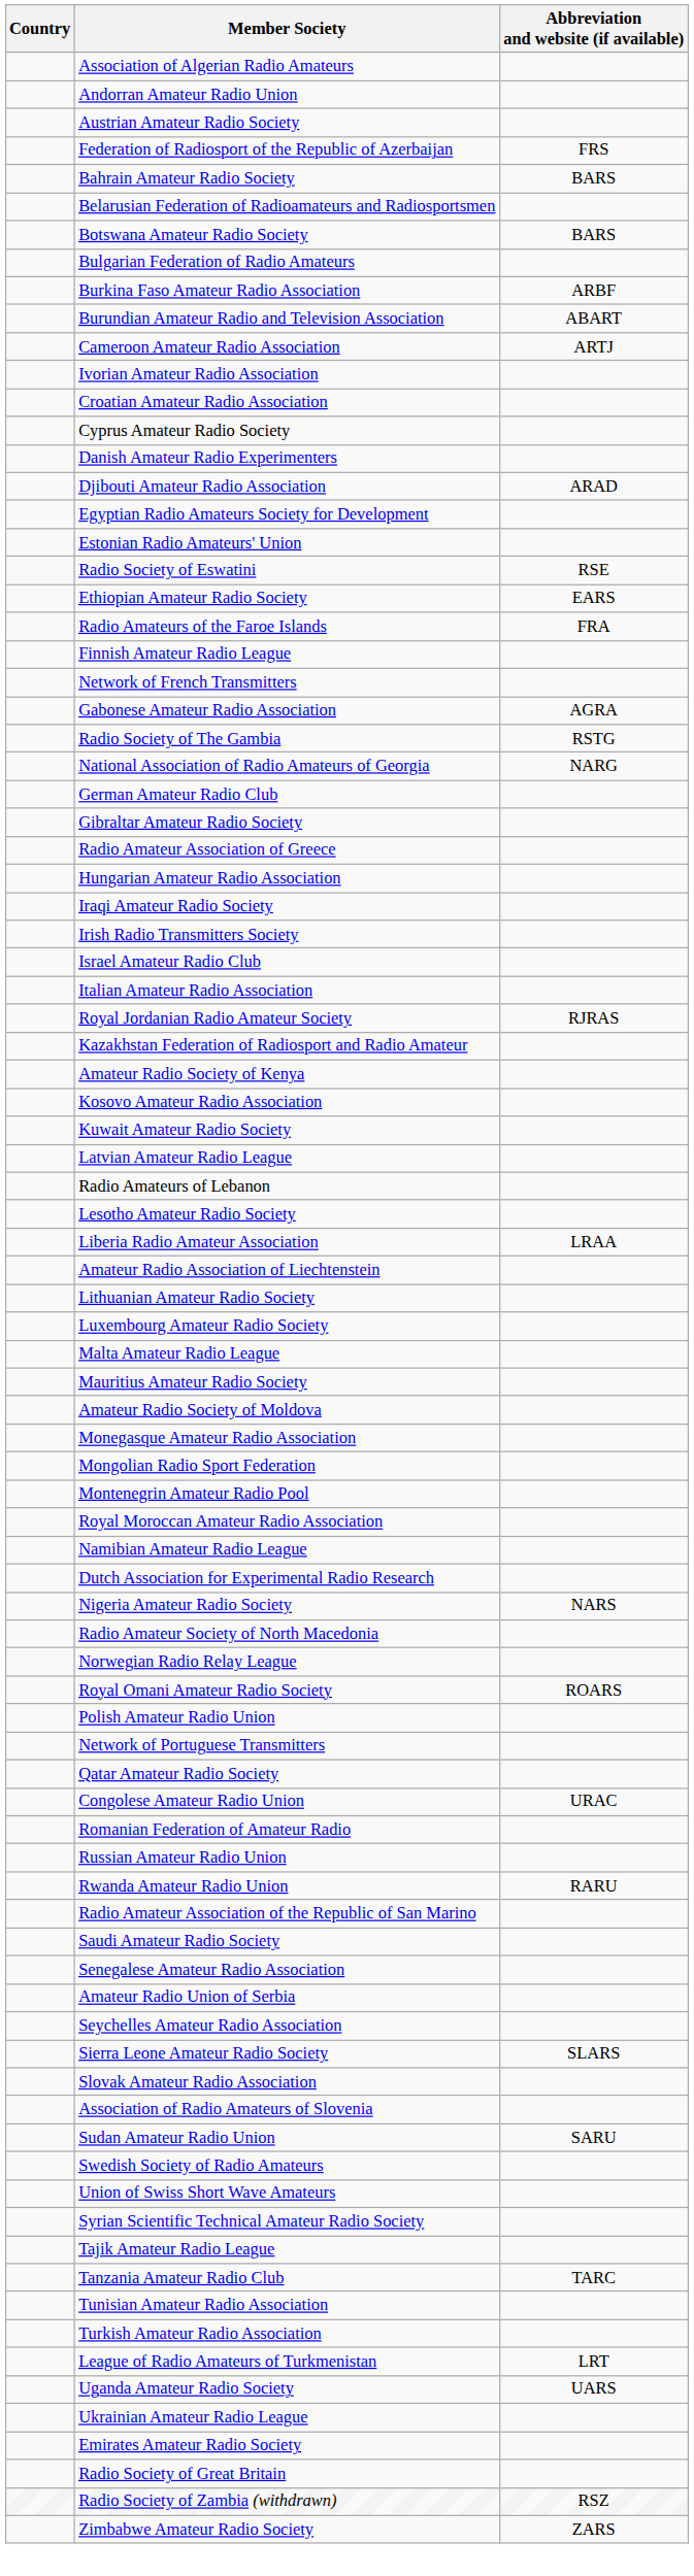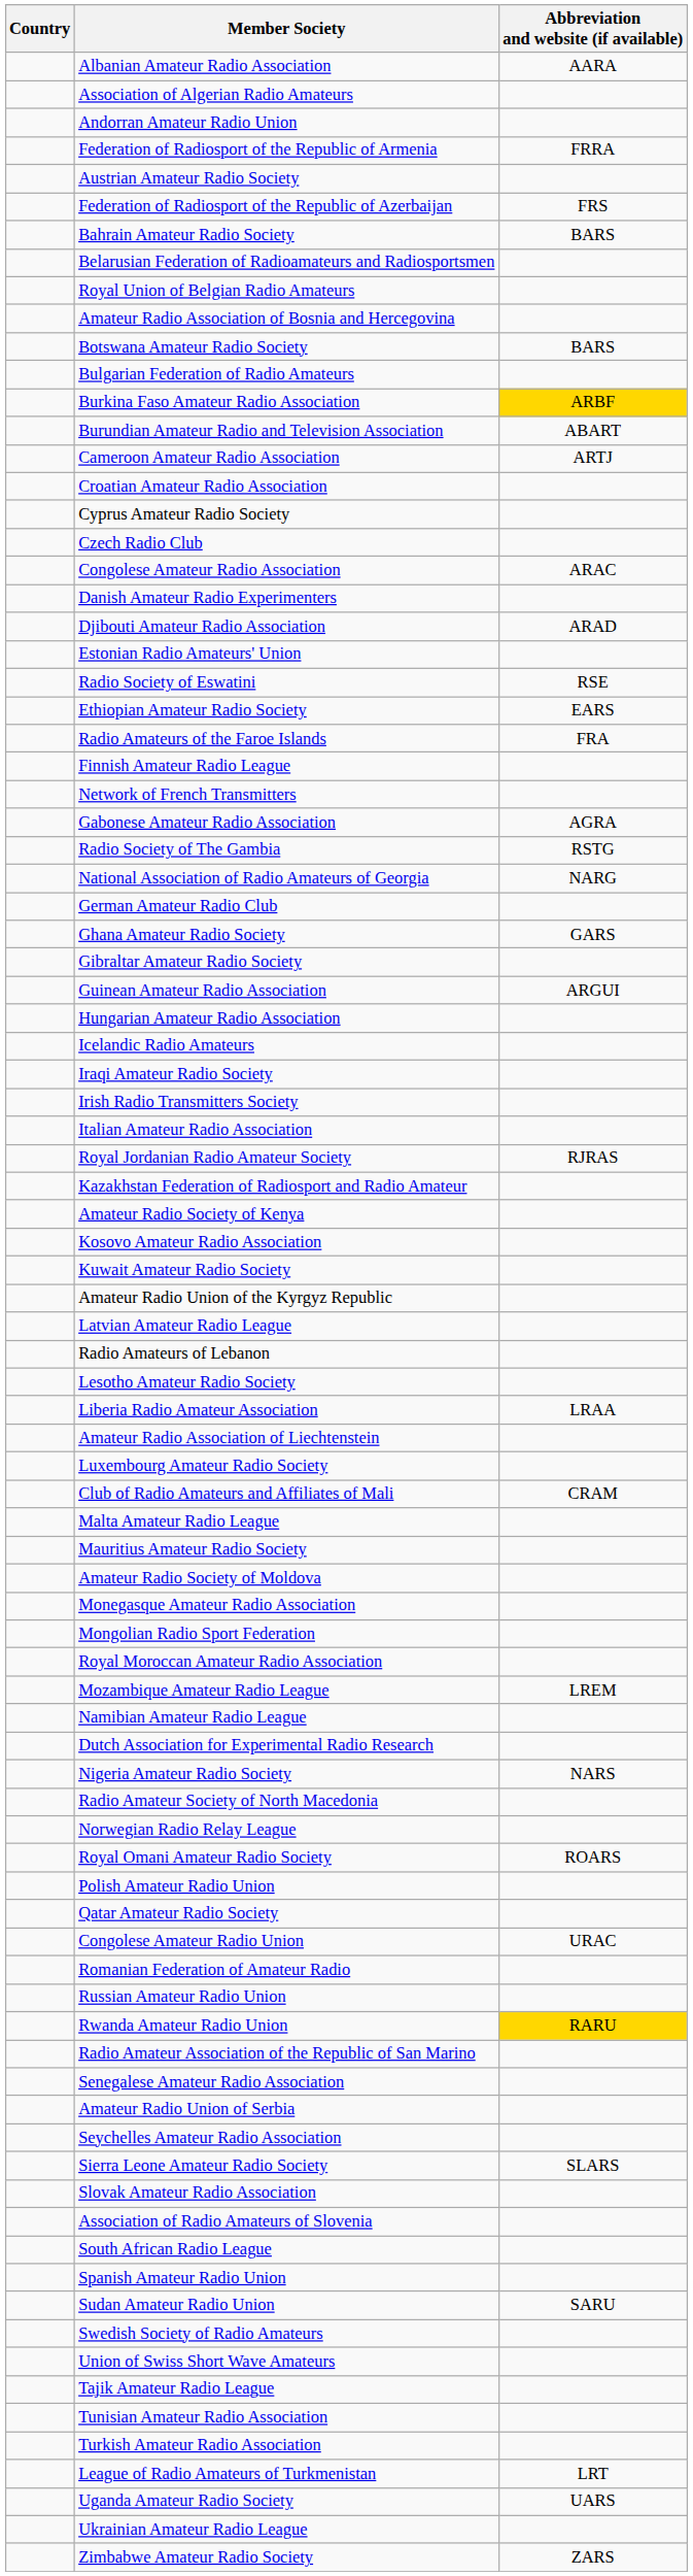 <table class="wikitable sortable" style="border:1px grey; font-size:85%; margin-left:1em;">
 <tr>
 <th>Country</th>
 <th>Member Society</th>
 <th>Abbreviation<br>and website (if available)</th>
+</tr>
+<tr>
+<td></td>
+<td><a href='#'>Albanian Amateur Radio Association</a></td>
+<td align="center">AARA</td>
 </tr>
 <tr>
 <td></td>
 <td><a href='#'>Association of Algerian Radio Amateurs</a></td>
 <td align="center"></td>
 </tr>
 <tr>
 <td></td>
 <td><a href='#'>Andorran Amateur Radio Union</a></td>
 <td align="center"></td>
+</tr>
+<tr>
+<td></td>
+<td><a href='#'>Federation of Radiosport of the Republic of Armenia</a></td>
+<td align="center">FRRA</td>
 </tr>
 <tr>
 <td></td>
 <td><a href='#'>Austrian Amateur Radio Society</a></td>
 <td align="center"></td>
 </tr>
 <tr>
 <td></td>
 <td><a href='#'>Federation of Radiosport of the Republic of Azerbaijan</a></td>
 <td align="center">FRS</td>
 </tr>
 <tr>
 <td></td>
 <td><a href='#'>Bahrain Amateur Radio Society</a></td>
 <td align="center">BARS</td>
 </tr>
 <tr>
 <td></td>
 <td><a href='#'>Belarusian Federation of Radioamateurs and Radiosportsmen</a></td>
 <td align="center"></td>
 </tr>
 <tr>
 <td></td>
+<td><a href='#'>Royal Union of Belgian Radio Amateurs</a></td>
+<td align="center"></td>
+</tr>
+<tr>
+<td></td>
+<td><a href='#'>Amateur Radio Association of Bosnia and Hercegovina</a></td>
+<td align="center"></td>
+</tr>
+<tr>
+<td></td>
 <td><a href='#'>Botswana Amateur Radio Society</a></td>
 <td align="center">BARS</td>
 </tr>
 <tr>
 <td></td>
 <td><a href='#'>Bulgarian Federation of Radio Amateurs</a></td>
 <td align="center"></td>
 </tr>
 <tr>
 <td></td>
 <td><a href='#'>Burkina Faso Amateur Radio Association</a></td>
-<td align="center">ARBF</td>
+<td align="center" style="background: gold;">ARBF</td>
 </tr>
 <tr>
 <td></td>
 <td><a href='#'>Burundian Amateur Radio and Television Association</a></td>
 <td align="center">ABART</td>
 </tr>
 <tr>
 <td></td>
 <td><a href='#'>Cameroon Amateur Radio Association</a></td>
 <td align="center">ARTJ</td>
 </tr>
 <tr>
 <td></td>
-<td><a href='#'>Ivorian Amateur Radio Association</a></td>
-<td align="center"></td>
-</tr>
-<tr>
-<td></td>
 <td><a href='#'>Croatian Amateur Radio Association</a></td>
 <td align="center"></td>
 </tr>
 <tr>
 <td></td>
 <td>Cyprus Amateur Radio Society</td>
 <td align="center"></td>
 </tr>
 <tr>
 <td></td>
+<td><a href='#'>Czech Radio Club</a></td>
+<td align="center"> </td>
+</tr>
+<tr>
+<td></td>
+<td><a href='#'>Congolese Amateur Radio Association</a></td>
+<td align="center">ARAC</td>
+</tr>
+<tr>
+<td></td>
 <td><a href='#'>Danish Amateur Radio Experimenters</a></td>
 <td align="center"></td>
 </tr>
 <tr>
 <td></td>
 <td><a href='#'>Djibouti Amateur Radio Association</a></td>
 <td align="center">ARAD</td>
-</tr>
-<tr>
-<td></td>
-<td><a href='#'>Egyptian Radio Amateurs Society for Development</a></td>
-<td align="center"></td>
 </tr>
 <tr>
 <td></td>
 <td><a href='#'>Estonian Radio Amateurs' Union</a></td>
 <td align="center"></td>
 </tr>
 <tr>
 <td></td>
 <td><a href='#'>Radio Society of Eswatini</a></td>
 <td align="center">RSE</td>
 </tr>
 <tr>
 <td></td>
 <td><a href='#'>Ethiopian Amateur Radio Society</a></td>
 <td align="center">EARS</td>
 </tr>
 <tr>
 <td></td>
 <td><a href='#'>Radio Amateurs of the Faroe Islands</a></td>
 <td align="center">FRA</td>
 </tr>
 <tr>
 <td></td>
 <td><a href='#'>Finnish Amateur Radio League</a></td>
 <td align="center"></td>
 </tr>
 <tr>
 <td></td>
 <td><a href='#'>Network of French Transmitters</a></td>
 <td align="center"></td>
 </tr>
 <tr>
 <td></td>
 <td><a href='#'>Gabonese Amateur Radio Association</a></td>
 <td align="center">AGRA</td>
 </tr>
 <tr>
 <td></td>
 <td><a href='#'>Radio Society of The Gambia</a></td>
 <td align="center">RSTG</td>
 </tr>
 <tr>
 <td></td>
 <td><a href='#'>National Association of Radio Amateurs of Georgia</a></td>
 <td align="center">NARG</td>
 </tr>
 <tr>
 <td></td>
 <td><a href='#'>German Amateur Radio Club</a></td>
 <td align="center"></td>
 </tr>
 <tr>
 <td></td>
+<td><a href='#'>Ghana Amateur Radio Society</a></td>
+<td align="center">GARS</td>
+</tr>
+<tr>
+<td></td>
 <td><a href='#'>Gibraltar Amateur Radio Society</a></td>
 <td align="center"></td>
 </tr>
 <tr>
 <td></td>
-<td><a href='#'>Radio Amateur Association of Greece</a></td>
+<td><a href='#'>Guinean Amateur Radio Association</a></td>
+<td align="center">ARGUI</td>
+</tr>
+<tr>
+<td></td>
+<td><a href='#'>Hungarian Amateur Radio Association</a></td>
 <td align="center"></td>
 </tr>
 <tr>
 <td></td>
-<td><a href='#'>Hungarian Amateur Radio Association</a></td>
+<td><a href='#'>Icelandic Radio Amateurs</a></td>
 <td align="center"></td>
 </tr>
 <tr>
 <td></td>
 <td><a href='#'>Iraqi Amateur Radio Society</a></td>
 <td align="center"></td>
 </tr>
 <tr>
 <td></td>
 <td><a href='#'>Irish Radio Transmitters Society</a></td>
-<td align="center"></td>
-</tr>
-<tr>
-<td></td>
-<td><a href='#'>Israel Amateur Radio Club</a></td>
 <td align="center"></td>
 </tr>
 <tr>
 <td></td>
 <td><a href='#'>Italian Amateur Radio Association</a></td>
 <td align="center"></td>
 </tr>
 <tr>
 <td></td>
 <td><a href='#'>Royal Jordanian Radio Amateur Society</a></td>
 <td align="center">RJRAS</td>
 </tr>
 <tr>
 <td></td>
 <td><a href='#'>Kazakhstan Federation of Radiosport and Radio Amateur</a></td>
 <td align="center"></td>
 </tr>
 <tr>
 <td></td>
 <td><a href='#'>Amateur Radio Society of Kenya</a></td>
 <td align="center"></td>
 </tr>
 <tr>
 <td></td>
 <td><a href='#'>Kosovo Amateur Radio Association</a></td>
 <td align="center"></td>
 </tr>
 <tr>
 <td></td>
 <td><a href='#'>Kuwait Amateur Radio Society</a></td>
 <td align="center"></td>
 </tr>
 <tr>
 <td></td>
+<td>Amateur Radio Union of the Kyrgyz Republic</td>
+<td align="center"></td>
+</tr>
+<tr>
+<td></td>
 <td><a href='#'>Latvian Amateur Radio League</a></td>
 <td align="center"></td>
 </tr>
 <tr>
 <td></td>
 <td>Radio Amateurs of Lebanon</td>
 <td align="center"> </td>
 </tr>
 <tr>
 <td></td>
 <td><a href='#'>Lesotho Amateur Radio Society</a></td>
 <td align="center"></td>
 </tr>
 <tr>
 <td></td>
 <td><a href='#'>Liberia Radio Amateur Association</a></td>
 <td align="center">LRAA</td>
 </tr>
 <tr>
 <td></td>
 <td><a href='#'>Amateur Radio Association of Liechtenstein</a></td>
 <td align="center"></td>
 </tr>
 <tr>
 <td></td>
-<td><a href='#'>Lithuanian Amateur Radio Society</a></td>
+<td><a href='#'>Luxembourg Amateur Radio Society</a></td>
 <td align="center"></td>
 </tr>
 <tr>
 <td></td>
-<td><a href='#'>Luxembourg Amateur Radio Society</a></td>
-<td align="center"></td>
+<td><a href='#'>Club of Radio Amateurs and Affiliates of Mali</a></td>
+<td align="center">CRAM</td>
 </tr>
 <tr>
 <td></td>
 <td><a href='#'>Malta Amateur Radio League</a></td>
 <td align="center"></td>
 </tr>
 <tr>
 <td></td>
 <td><a href='#'>Mauritius Amateur Radio Society</a></td>
 <td align="center"></td>
 </tr>
 <tr>
 <td></td>
 <td><a href='#'>Amateur Radio Society of Moldova</a></td>
 <td align="center"></td>
 </tr>
 <tr>
 <td></td>
 <td><a href='#'>Monegasque Amateur Radio Association</a></td>
 <td align="center"></td>
 </tr>
 <tr>
 <td></td>
 <td><a href='#'>Mongolian Radio Sport Federation</a></td>
 <td align="center"></td>
 </tr>
 <tr>
 <td></td>
-<td><a href='#'>Montenegrin Amateur Radio Pool</a></td>
+<td><a href='#'>Royal Moroccan Amateur Radio Association</a></td>
 <td align="center"></td>
 </tr>
 <tr>
 <td></td>
-<td><a href='#'>Royal Moroccan Amateur Radio Association</a></td>
-<td align="center"></td>
+<td><a href='#'>Mozambique Amateur Radio League</a></td>
+<td align="center">LREM</td>
 </tr>
 <tr>
 <td></td>
 <td><a href='#'>Namibian Amateur Radio League</a></td>
 <td align="center"></td>
 </tr>
 <tr>
 <td></td>
 <td><a href='#'>Dutch Association for Experimental Radio Research</a></td>
 <td align="center"></td>
 </tr>
 <tr>
 <td></td>
 <td><a href='#'>Nigeria Amateur Radio Society</a></td>
 <td align="center">NARS</td>
 </tr>
 <tr>
 <td></td>
 <td><a href='#'>Radio Amateur Society of North Macedonia</a></td>
 <td align="center"></td>
 </tr>
 <tr>
 <td></td>
 <td><a href='#'>Norwegian Radio Relay League</a></td>
 <td align="center"></td>
 </tr>
 <tr>
 <td></td>
 <td><a href='#'>Royal Omani Amateur Radio Society</a></td>
 <td align="center">ROARS</td>
 </tr>
 <tr>
 <td></td>
 <td><a href='#'>Polish Amateur Radio Union</a></td>
 <td align="center"></td>
 </tr>
 <tr>
 <td></td>
-<td><a href='#'>Network of Portuguese Transmitters</a></td>
-<td align="center"></td>
-</tr>
-<tr>
-<td></td>
 <td><a href='#'>Qatar Amateur Radio Society</a></td>
 <td align="center"></td>
 </tr>
 <tr>
 <td></td>
 <td><a href='#'>Congolese Amateur Radio Union</a></td>
 <td align="center">URAC</td>
 </tr>
 <tr>
 <td></td>
 <td><a href='#'>Romanian Federation of Amateur Radio</a></td>
 <td align="center"></td>
 </tr>
 <tr>
 <td></td>
 <td><a href='#'>Russian Amateur Radio Union</a></td>
 <td align="center"></td>
 </tr>
 <tr>
 <td></td>
 <td><a href='#'>Rwanda Amateur Radio Union</a></td>
-<td align="center">RARU</td>
+<td align="center" style="background: gold;">RARU</td>
 </tr>
 <tr>
 <td></td>
 <td><a href='#'>Radio Amateur Association of the Republic of San Marino</a></td>
-<td align="center"></td>
-</tr>
-<tr>
-<td></td>
-<td><a href='#'>Saudi Amateur Radio Society</a></td>
 <td align="center"></td>
 </tr>
 <tr>
 <td></td>
 <td><a href='#'>Senegalese Amateur Radio Association</a></td>
 <td align="center"> </td>
 </tr>
 <tr>
 <td></td>
 <td><a href='#'>Amateur Radio Union of Serbia</a></td>
 <td align="center"></td>
 </tr>
 <tr>
 <td></td>
 <td><a href='#'>Seychelles Amateur Radio Association</a></td>
 <td align="center"></td>
 </tr>
 <tr>
 <td></td>
 <td><a href='#'>Sierra Leone Amateur Radio Society</a></td>
 <td align="center">SLARS</td>
 </tr>
 <tr>
 <td></td>
 <td><a href='#'>Slovak Amateur Radio Association</a></td>
 <td align="center"></td>
 </tr>
 <tr>
 <td></td>
 <td><a href='#'>Association of Radio Amateurs of Slovenia</a></td>
 <td align="center"></td>
 </tr>
 <tr>
 <td></td>
+<td><a href='#'>South African Radio League</a></td>
+<td align="center"></td>
+</tr>
+<tr>
+<td></td>
+<td><a href='#'>Spanish Amateur Radio Union</a></td>
+<td align="center"></td>
+</tr>
+<tr>
+<td></td>
 <td><a href='#'>Sudan Amateur Radio Union</a></td>
 <td align="center">SARU</td>
 </tr>
 <tr>
 <td></td>
 <td><a href='#'>Swedish Society of Radio Amateurs</a></td>
 <td align="center"></td>
 </tr>
 <tr>
 <td></td>
 <td><a href='#'>Union of Swiss Short Wave Amateurs</a></td>
 <td align="center"></td>
 </tr>
 <tr>
 <td></td>
-<td><a href='#'>Syrian Scientific Technical Amateur Radio Society</a></td>
-<td align="center"></td>
-</tr>
-<tr>
-<td></td>
 <td><a href='#'>Tajik Amateur Radio League</a></td>
 <td align="center"></td>
-</tr>
-<tr>
-<td></td>
-<td><a href='#'>Tanzania Amateur Radio Club</a></td>
-<td align="center">TARC</td>
 </tr>
 <tr>
 <td></td>
 <td><a href='#'>Tunisian Amateur Radio Association</a></td>
 <td align="center"></td>
 </tr>
 <tr>
 <td></td>
 <td><a href='#'>Turkish Amateur Radio Association</a></td>
 <td align="center"></td>
 </tr>
 <tr>
 <td></td>
 <td><a href='#'>League of Radio Amateurs of Turkmenistan</a></td>
 <td align="center">LRT</td>
 </tr>
 <tr>
 <td></td>
 <td><a href='#'>Uganda Amateur Radio Society</a></td>
 <td align="center">UARS</td>
 </tr>
 <tr>
 <td></td>
 <td><a href='#'>Ukrainian Amateur Radio League</a></td>
 <td align="center"></td>
 </tr>
 <tr>
 <td></td>
-<td><a href='#'>Emirates Amateur Radio Society</a></td>
-<td align="center"> </td>
-</tr>
-<tr>
-<td></td>
-<td><a href='#'>Radio Society of Great Britain</a></td>
-<td align="center"></td>
-</tr>
-<tr style="background: repeating-linear-gradient(-45deg, rgba(0,0,0,0.025) 0px, rgba(0,0,0,0.025) 10px, transparent 10px, transparent 20px)">
-<td></td>
-<td><a href='#'>Radio Society of Zambia</a> <em>(withdrawn)</em></td>
-<td align="center">RSZ</td>
-</tr>
-<tr>
-<td></td>
 <td><a href='#'>Zimbabwe Amateur Radio Society</a></td>
 <td align="center">ZARS</td>
 </tr>
 </table>
